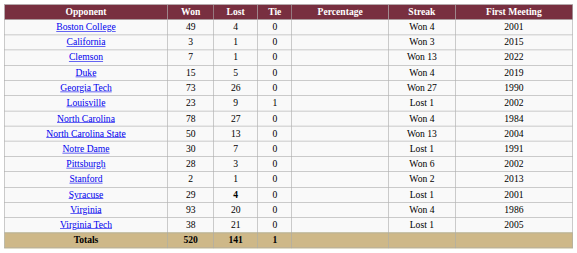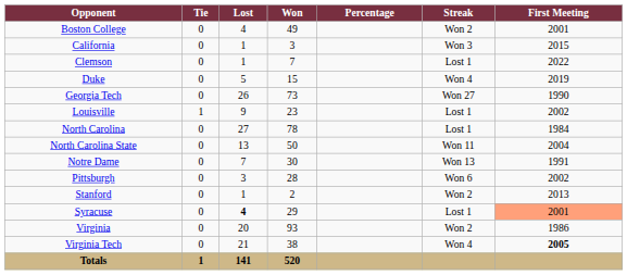 <table class="wikitable" style="width:75%;">
 <tr>
 <th style="background:#782F40; color:white;">Opponent</th>
+<th style="background:#782F40; color:white;">Tie</th>
+<th style="background:#782F40; color:white;">Lost</th>
 <th style="background:#782F40; color:white;">Won</th>
-<th style="background:#782F40; color:white;">Lost</th>
-<th style="background:#782F40; color:white;">Tie</th>
 <th style="background:#782F40; color:white;">Percentage</th>
 <th style="background:#782F40; color:white;">Streak</th>
 <th style="background:#782F40; color:white;">First Meeting</th>
 </tr>
 <tr style="text-align:center;">
 <td><a href='#'>Boston College</a></td>
+<td>0</td>
+<td>4</td>
 <td>49</td>
-<td>4</td>
-<td>0</td>
 <td></td>
-<td>Won 4</td>
+<td>Won 2</td>
 <td>2001</td>
 </tr>
 <tr style="text-align:center;">
 <td><a href='#'>California</a></td>
+<td>0</td>
+<td>1</td>
 <td>3</td>
-<td>1</td>
-<td>0</td>
 <td></td>
 <td>Won 3</td>
 <td>2015</td>
 </tr>
 <tr style="text-align:center;">
 <td><a href='#'>Clemson</a></td>
+<td>0</td>
+<td>1</td>
 <td>7</td>
-<td>1</td>
-<td>0</td>
 <td></td>
-<td>Won 13</td>
+<td>Lost 1</td>
 <td>2022</td>
 </tr>
 <tr style="text-align:center;">
 <td><a href='#'>Duke</a></td>
+<td>0</td>
+<td>5</td>
 <td>15</td>
-<td>5</td>
-<td>0</td>
 <td></td>
 <td>Won 4</td>
 <td>2019</td>
 </tr>
 <tr style="text-align:center;">
 <td><a href='#'>Georgia Tech</a></td>
+<td>0</td>
+<td>26</td>
 <td>73</td>
-<td>26</td>
-<td>0</td>
 <td></td>
 <td>Won 27</td>
 <td>1990</td>
 </tr>
 <tr style="text-align:center;">
 <td><a href='#'>Louisville</a></td>
+<td>1</td>
+<td>9</td>
 <td>23</td>
-<td>9</td>
-<td>1</td>
 <td></td>
 <td>Lost 1</td>
 <td>2002</td>
 </tr>
 <tr style="text-align:center;">
 <td><a href='#'>North Carolina</a></td>
+<td>0</td>
+<td>27</td>
 <td>78</td>
-<td>27</td>
-<td>0</td>
 <td></td>
-<td>Won 4</td>
+<td>Lost 1</td>
 <td>1984</td>
 </tr>
 <tr style="text-align:center;">
 <td><a href='#'>North Carolina State</a></td>
+<td>0</td>
+<td>13</td>
 <td>50</td>
-<td>13</td>
-<td>0</td>
 <td></td>
-<td>Won 13</td>
+<td>Won 11</td>
 <td>2004</td>
 </tr>
 <tr style="text-align:center;">
 <td><a href='#'>Notre Dame</a></td>
+<td>0</td>
+<td>7</td>
 <td>30</td>
-<td>7</td>
-<td>0</td>
 <td></td>
-<td>Lost 1</td>
+<td>Won 13</td>
 <td>1991</td>
 </tr>
 <tr style="text-align:center;">
 <td><a href='#'>Pittsburgh</a></td>
+<td>0</td>
+<td>3</td>
 <td>28</td>
-<td>3</td>
-<td>0</td>
 <td></td>
 <td>Won 6</td>
 <td>2002</td>
 </tr>
 <tr style="text-align:center;">
 <td><a href='#'>Stanford</a></td>
+<td>0</td>
+<td>1</td>
 <td>2</td>
-<td>1</td>
-<td>0</td>
 <td></td>
 <td>Won 2</td>
 <td>2013</td>
 </tr>
 <tr style="text-align:center;">
 <td><a href='#'>Syracuse</a></td>
+<td>0</td>
+<td><strong>4</strong></td>
 <td>29</td>
-<td><strong>4</strong></td>
-<td>0</td>
 <td></td>
 <td>Lost 1</td>
-<td>2001</td>
+<td style="background: lightsalmon;">2001</td>
 </tr>
 <tr style="text-align:center;">
 <td><a href='#'>Virginia</a></td>
+<td>0</td>
+<td>20</td>
 <td>93</td>
-<td>20</td>
-<td>0</td>
 <td></td>
-<td>Won 4</td>
+<td>Won 2</td>
 <td>1986</td>
 </tr>
 <tr style="text-align:center;">
 <td><a href='#'>Virginia Tech</a></td>
+<td>0</td>
+<td>21</td>
 <td>38</td>
-<td>21</td>
-<td>0</td>
 <td></td>
-<td>Lost 1</td>
-<td>2005</td>
+<td>Won 4</td>
+<td><strong>2005</strong></td>
 </tr>
 <tr class="unsortable" style="text-align:center; background:#CCCC66;">
 <th style="background:#CEB888; color:black;"><strong>Totals</strong></th>
+<th style="background:#CEB888; color:black;"><strong>1</strong></th>
+<th style="background:#CEB888; color:black;"><strong>141</strong></th>
 <th style="background:#CEB888; color:black;"><strong>520</strong></th>
-<th style="background:#CEB888; color:black;"><strong>141</strong></th>
-<th style="background:#CEB888; color:black;"><strong>1</strong></th>
 <th style="background:#CEB888; color:black;"><strong></strong></th>
 <th style="background:#CEB888; color:black;"></th>
 <th style="background:#CEB888; color:black;"></th>
 </tr>
 </table>
